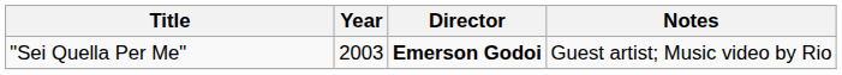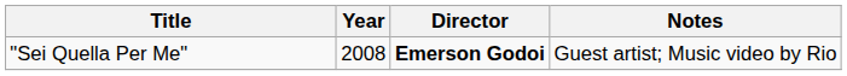 <table class="wikitable">
 <tr>
 <th style="width:16em;">Title</th>
 <th>Year</th>
 <th>Director</th>
 <th>Notes</th>
 </tr>
 <tr>
 <td>"Sei Quella Per Me"</td>
-<td>2003</td>
+<td>2008</td>
 <td><strong>Emerson Godoi</strong></td>
 <td>Guest artist; Music video by Rio</td>
 </tr>
 <tr>
 </tr>
 </table>
